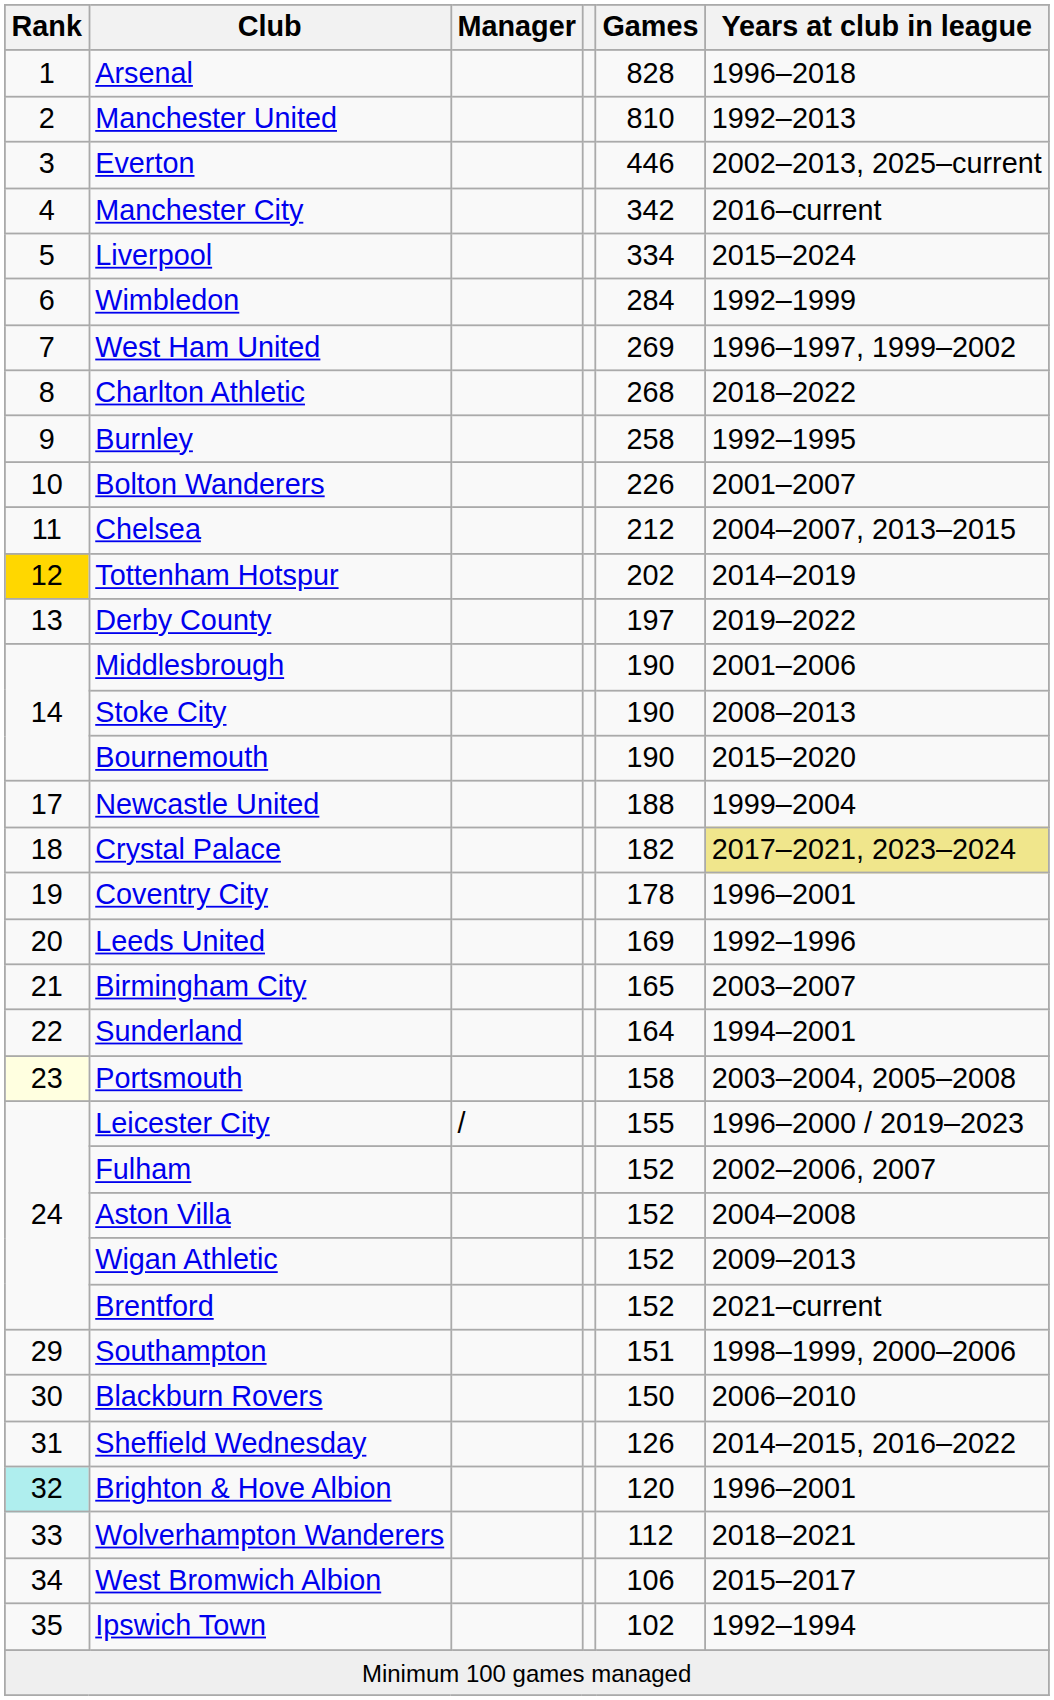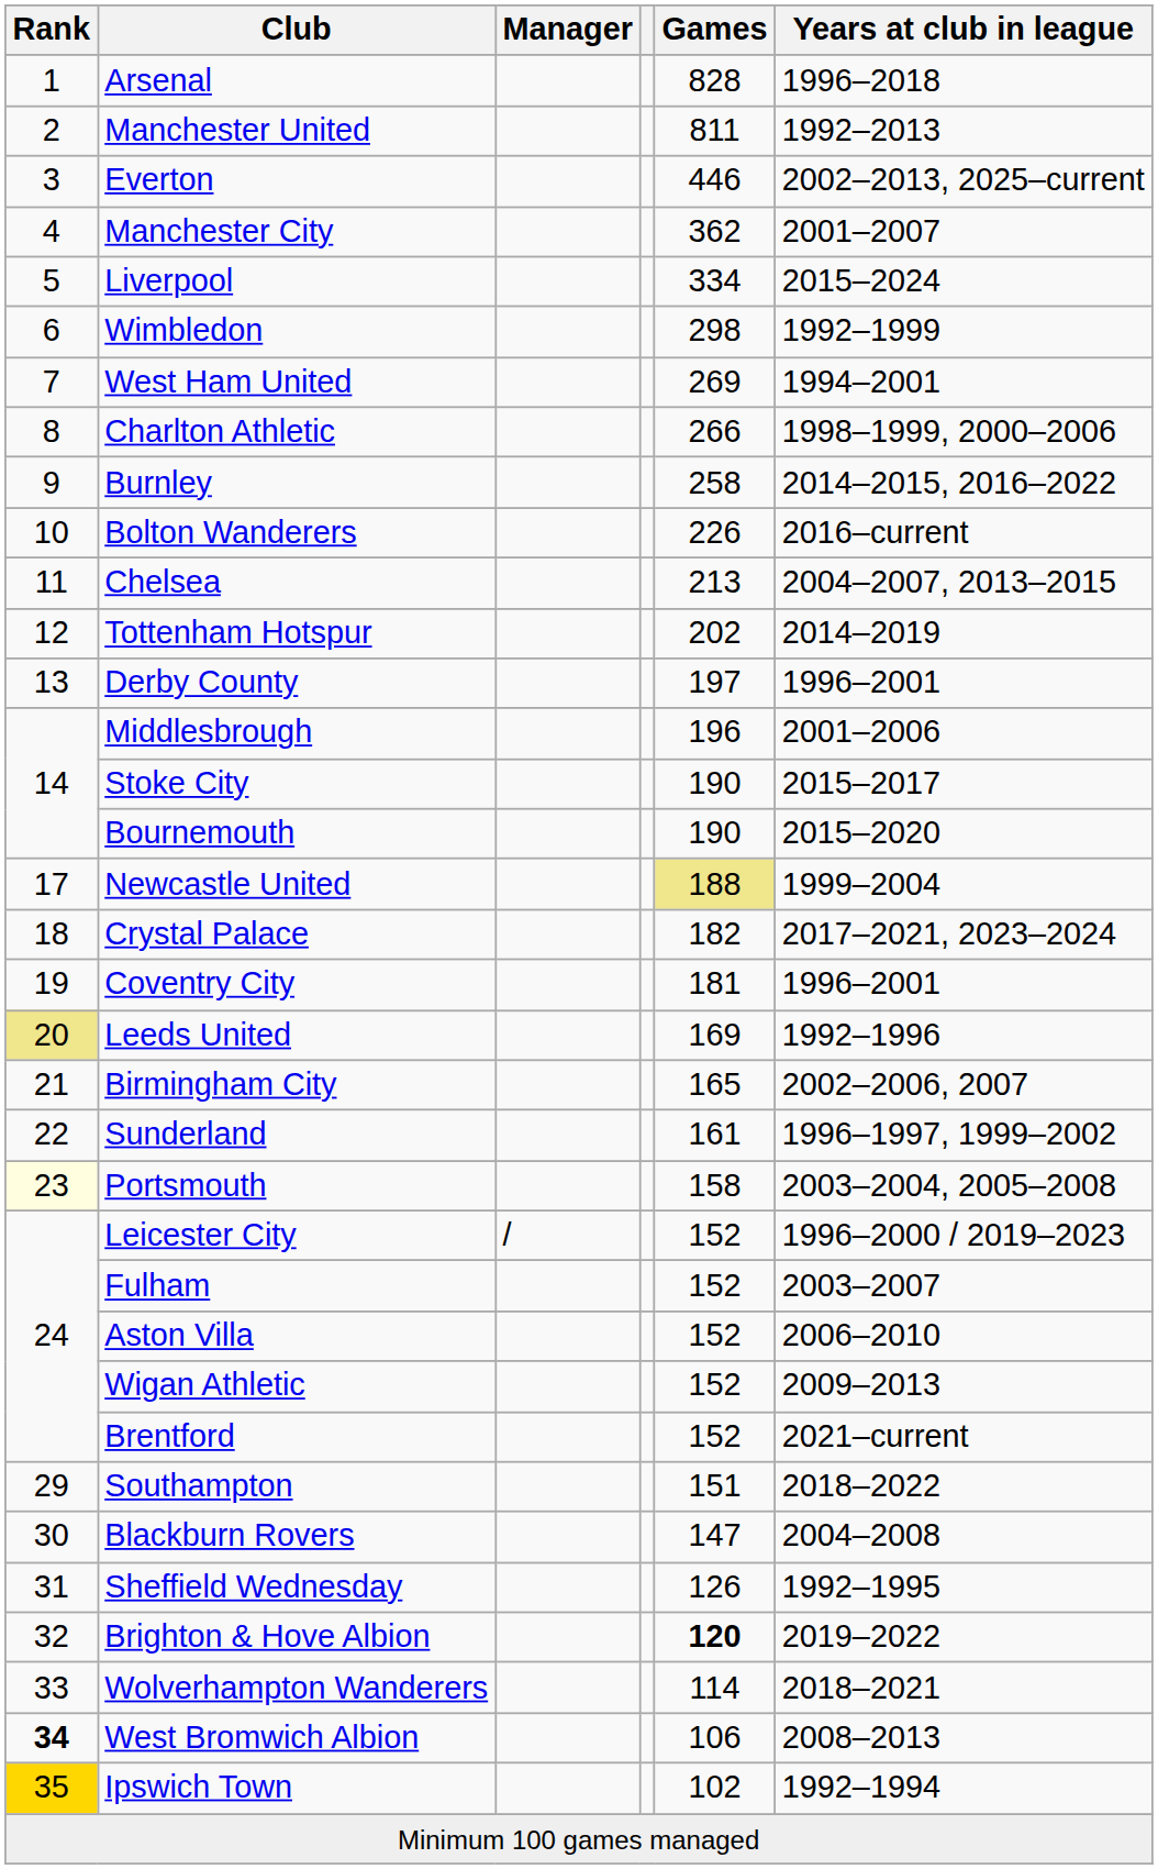 <table class="wikitable sortable nowrap" style="text-align:center">
 <tr>
 <th>Rank</th>
 <th>Club</th>
 <th>Manager</th>
 <th></th>
 <th>Games</th>
 <th>Years at club in league</th>
 </tr>
 <tr>
 <td>1</td>
 <td align=left><a href='#'>Arsenal</a></td>
 <td align=left></td>
 <td></td>
 <td>828</td>
 <td align=left>1996–2018</td>
 </tr>
 <tr>
 <td>2</td>
 <td align=left><a href='#'>Manchester United</a></td>
 <td align=left></td>
 <td></td>
-<td>810</td>
+<td>811</td>
 <td align=left>1992–2013</td>
 </tr>
 <tr>
 <td>3</td>
 <td align=left><a href='#'>Everton</a></td>
 <td align=left><strong></strong></td>
 <td></td>
 <td>446</td>
 <td align=left>2002–2013, 2025–current</td>
 </tr>
 <tr>
 <td>4</td>
 <td align=left><a href='#'>Manchester City</a></td>
 <td align=left><strong></strong></td>
 <td></td>
-<td>342</td>
-<td align=left>2016–current</td>
+<td>362</td>
+<td align=left>2001–2007</td>
 </tr>
 <tr>
 <td>5</td>
 <td align=left><a href='#'>Liverpool</a></td>
 <td align=left></td>
 <td></td>
 <td>334</td>
 <td align=left>2015–2024</td>
 </tr>
 <tr>
 <td>6</td>
 <td align=left><a href='#'>Wimbledon</a></td>
 <td align=left></td>
 <td></td>
-<td>284</td>
+<td>298</td>
 <td align=left>1992–1999</td>
 </tr>
 <tr>
 <td>7</td>
 <td align=left><a href='#'>West Ham United</a></td>
 <td align=left></td>
 <td></td>
 <td>269</td>
-<td align=left>1996–1997, 1999–2002</td>
+<td align=left>1994–2001</td>
 </tr>
 <tr>
 <td>8</td>
 <td align=left><a href='#'>Charlton Athletic</a></td>
 <td align=left></td>
 <td></td>
-<td>268</td>
-<td align=left>2018–2022</td>
+<td>266</td>
+<td align=left>1998–1999, 2000–2006</td>
 </tr>
 <tr>
 <td>9</td>
 <td align=left><a href='#'>Burnley</a></td>
 <td align=left></td>
 <td></td>
 <td>258</td>
-<td align=left>1992–1995</td>
+<td align=left>2014–2015, 2016–2022</td>
 </tr>
 <tr>
 <td>10</td>
 <td align=left><a href='#'>Bolton Wanderers</a></td>
 <td align=left></td>
 <td></td>
 <td>226</td>
-<td align=left>2001–2007</td>
+<td align=left>2016–current</td>
 </tr>
 <tr>
 <td>11</td>
 <td align=left><a href='#'>Chelsea</a></td>
 <td align=left></td>
 <td></td>
-<td>212</td>
+<td>213</td>
 <td align=left>2004–2007, 2013–2015</td>
 </tr>
 <tr>
-<td style="background: gold;">12</td>
+<td>12</td>
 <td align=left><a href='#'>Tottenham Hotspur</a></td>
 <td align=left></td>
 <td></td>
 <td>202</td>
 <td align=left>2014–2019</td>
 </tr>
 <tr>
 <td>13</td>
 <td align=left><a href='#'>Derby County</a></td>
 <td align=left></td>
 <td></td>
 <td>197</td>
-<td align=left>2019–2022</td>
+<td align=left>1996–2001</td>
 </tr>
 <tr>
 <td rowspan=3>14</td>
 <td align=left><a href='#'>Middlesbrough</a></td>
 <td align=left></td>
 <td></td>
-<td>190</td>
+<td>196</td>
 <td align=left>2001–2006</td>
 </tr>
 <tr>
 <td align=left><a href='#'>Stoke City</a></td>
 <td align=left></td>
 <td></td>
 <td>190</td>
-<td align=left>2008–2013</td>
+<td align=left>2015–2017</td>
 </tr>
 <tr>
 <td align=left><a href='#'>Bournemouth</a></td>
 <td align=left></td>
 <td></td>
 <td>190</td>
 <td align=left>2015–2020</td>
 </tr>
 <tr>
 <td>17</td>
 <td align=left><a href='#'>Newcastle United</a></td>
 <td align=left></td>
 <td></td>
-<td>188</td>
+<td style="background: khaki;">188</td>
 <td align=left>1999–2004</td>
 </tr>
 <tr>
 <td>18</td>
 <td align=left><a href='#'>Crystal Palace</a></td>
 <td align=left></td>
 <td></td>
 <td>182</td>
-<td align=left style="background: khaki;">2017–2021, 2023–2024</td>
+<td align=left>2017–2021, 2023–2024</td>
 </tr>
 <tr>
 <td>19</td>
 <td align=left><a href='#'>Coventry City</a></td>
 <td align=left></td>
 <td></td>
-<td>178</td>
+<td>181</td>
 <td align=left>1996–2001</td>
 </tr>
 <tr>
-<td>20</td>
+<td style="background: khaki;">20</td>
 <td align=left><a href='#'>Leeds United</a></td>
 <td align=left></td>
 <td></td>
 <td>169</td>
 <td align=left>1992–1996</td>
 </tr>
 <tr>
 <td>21</td>
 <td align=left><a href='#'>Birmingham City</a></td>
 <td align=left></td>
 <td></td>
 <td>165</td>
-<td align=left>2003–2007</td>
+<td align=left>2002–2006, 2007</td>
 </tr>
 <tr>
 <td>22</td>
 <td align=left><a href='#'>Sunderland</a></td>
 <td align=left></td>
 <td></td>
-<td>164</td>
-<td align=left>1994–2001</td>
+<td>161</td>
+<td align=left>1996–1997, 1999–2002</td>
 </tr>
 <tr>
 <td style="background: lightyellow;">23</td>
 <td align=left><a href='#'>Portsmouth</a></td>
 <td align=left></td>
 <td></td>
 <td>158</td>
 <td align=left>2003–2004, 2005–2008</td>
 </tr>
 <tr>
 <td rowspan=5>24</td>
 <td align=left><a href='#'>Leicester City</a></td>
 <td align=left> / </td>
 <td></td>
-<td>155</td>
+<td>152</td>
 <td align=left>1996–2000 / 2019–2023</td>
 </tr>
 <tr>
 <td align=left><a href='#'>Fulham</a></td>
 <td align=left></td>
 <td></td>
 <td>152</td>
-<td align=left>2002–2006, 2007</td>
+<td align=left>2003–2007</td>
 </tr>
 <tr>
 <td align=left><a href='#'>Aston Villa</a></td>
 <td align=left></td>
 <td></td>
 <td>152</td>
-<td align=left>2004–2008</td>
+<td align=left>2006–2010</td>
 </tr>
 <tr>
 <td align=left><a href='#'>Wigan Athletic</a></td>
 <td align=left></td>
 <td></td>
 <td>152</td>
 <td align=left>2009–2013</td>
 </tr>
 <tr>
 <td align=left><a href='#'>Brentford</a></td>
 <td align=left><strong></strong></td>
 <td></td>
 <td>152</td>
 <td align=left>2021–current</td>
 </tr>
 <tr>
 <td>29</td>
 <td align=left><a href='#'>Southampton</a></td>
 <td align=left></td>
 <td></td>
 <td>151</td>
-<td align=left>1998–1999, 2000–2006</td>
+<td align=left>2018–2022</td>
 </tr>
 <tr>
 <td>30</td>
 <td align=left><a href='#'>Blackburn Rovers</a></td>
 <td align=left></td>
 <td></td>
-<td>150</td>
-<td align=left>2006–2010</td>
+<td>147</td>
+<td align=left>2004–2008</td>
 </tr>
 <tr>
 <td>31</td>
 <td align=left><a href='#'>Sheffield Wednesday</a></td>
 <td align=left></td>
 <td></td>
 <td>126</td>
-<td align=left>2014–2015, 2016–2022</td>
+<td align=left>1992–1995</td>
 </tr>
 <tr>
-<td style="background: paleturquoise;">32</td>
+<td>32</td>
 <td align=left><a href='#'>Brighton & Hove Albion</a></td>
 <td align=left></td>
 <td></td>
-<td>120</td>
-<td align=left>1996–2001</td>
+<td><strong>120</strong></td>
+<td align=left>2019–2022</td>
 </tr>
 <tr>
 <td>33</td>
 <td align=left><a href='#'>Wolverhampton Wanderers</a></td>
 <td align=left></td>
 <td></td>
-<td>112</td>
+<td>114</td>
 <td align=left>2018–2021</td>
 </tr>
 <tr>
-<td>34</td>
+<td><strong>34</strong></td>
 <td align=left><a href='#'>West Bromwich Albion</a></td>
 <td align=left></td>
 <td></td>
 <td>106</td>
-<td align=left>2015–2017</td>
+<td align=left>2008–2013</td>
 </tr>
 <tr>
-<td>35</td>
+<td style="background: gold;">35</td>
 <td align=left><a href='#'>Ipswich Town</a></td>
 <td align=left></td>
 <td></td>
 <td>102</td>
 <td align=left>1992–1994</td>
 </tr>
 <tr bgcolor=efefef class="sortbottom">
 <td colspan=8><small>Minimum 100 games managed</small></td>
 </tr>
 </table>
